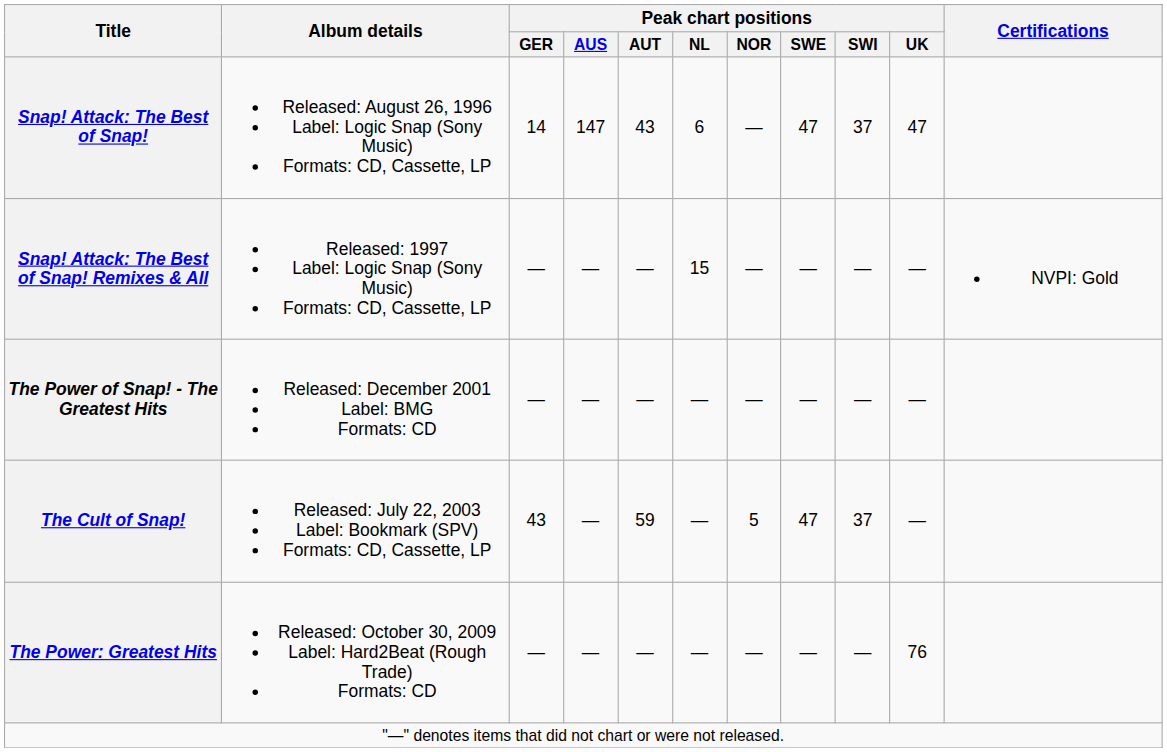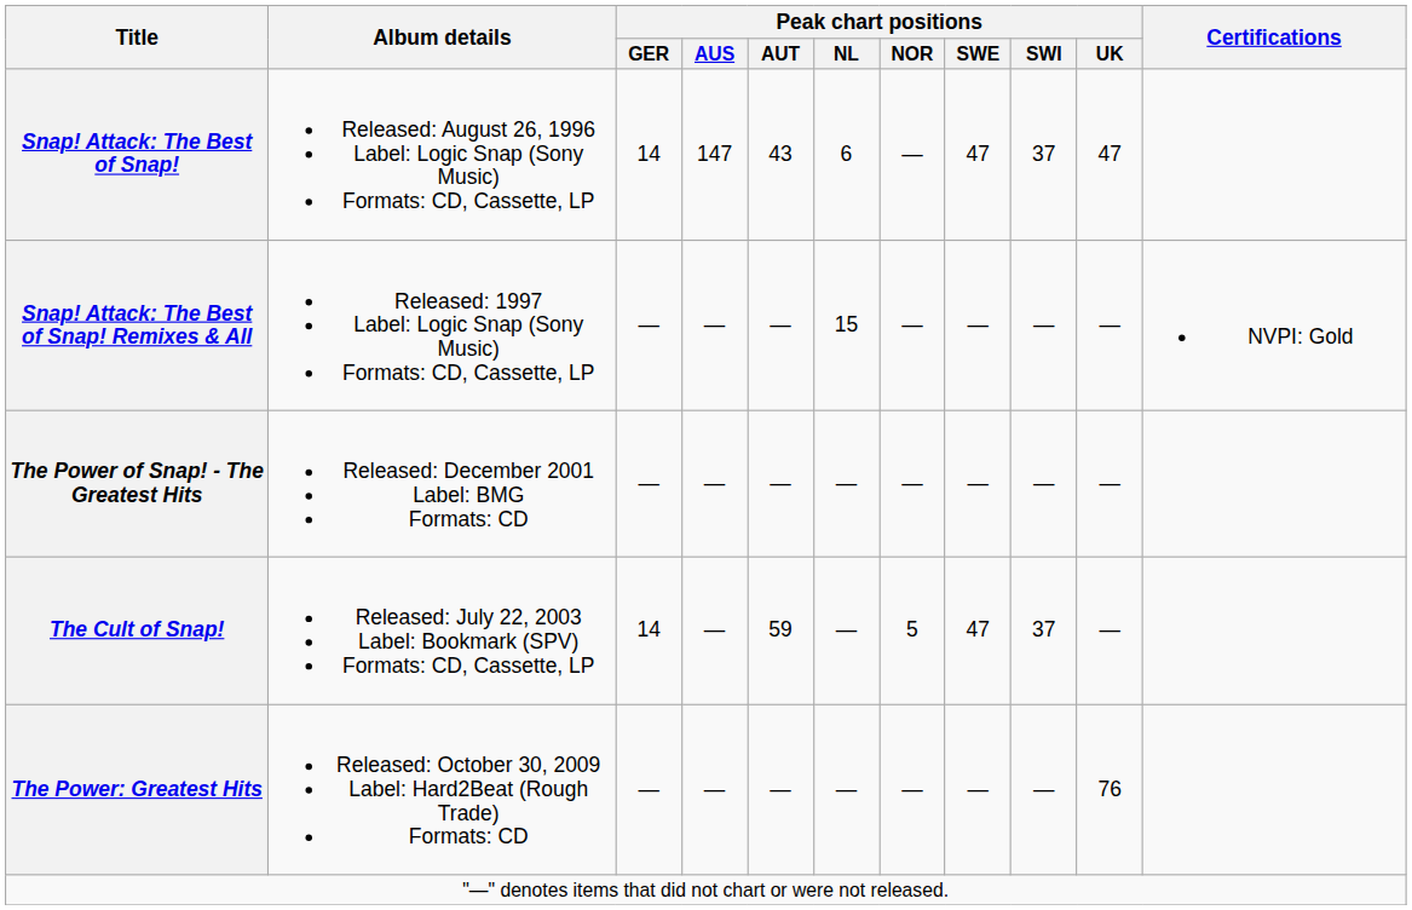 <table class="wikitable plainrowheaders" style="text-align:center;">
 <tr>
 <th scope="col" rowspan="2" style="width:12em;">Title</th>
 <th scope="col" rowspan="2" style="width:16em;">Album details</th>
 <th scope="col" colspan="8">Peak chart positions</th>
 <th scope="col" rowspan="2" style="width:12em;"><a href='#'>Certifications</a></th>
 </tr>
 <tr>
 <th scope="col" style="width:3em;font-size:90%;">GER<br></th>
 <th scope="col" style="width:3em;font-size:90%;"><a href='#'>AUS</a><br></th>
 <th scope="col" style="width:3em;font-size:90%;">AUT<br></th>
 <th scope="col" style="width:3em;font-size:90%;">NL<br></th>
 <th scope="col" style="width:3em;font-size:90%;">NOR<br></th>
 <th scope="col" style="width:3em;font-size:90%;">SWE<br></th>
 <th scope="col" style="width:3em;font-size:90%;">SWI<br></th>
 <th scope="col" style="width:3em;font-size:90%;">UK<br></th>
 </tr>
 <tr>
 <th scope="row"><em><a href='#'>Snap! Attack: The Best of Snap!</a></em></th>
 <td><br><ul><li>Released: August 26, 1996</li><li>Label: Logic Snap (Sony Music)</li><li>Formats: CD, Cassette, LP</li></ul></td>
 <td>14</td>
 <td>147</td>
 <td>43</td>
 <td>6</td>
 <td>—</td>
 <td>47</td>
 <td>37</td>
 <td>47</td>
 <td></td>
 </tr>
 <tr>
 <th scope="row"><em><a href='#'>Snap! Attack: The Best of Snap! Remixes & All</a></em></th>
 <td><br><ul><li>Released: 1997</li><li>Label: Logic Snap (Sony Music)</li><li>Formats: CD, Cassette, LP</li></ul></td>
 <td>—</td>
 <td>—</td>
 <td>—</td>
 <td>15</td>
 <td>—</td>
 <td>—</td>
 <td>—</td>
 <td>—</td>
 <td><br><ul><li>NVPI: Gold</li></ul></td>
 </tr>
 <tr>
 <th scope="row"><em>The Power of Snap! - The Greatest Hits</em></th>
 <td><br><ul><li>Released: December 2001</li><li>Label: BMG</li><li>Formats: CD</li></ul></td>
 <td>—</td>
 <td>—</td>
 <td>—</td>
 <td>—</td>
 <td>—</td>
 <td>—</td>
 <td>—</td>
 <td>—</td>
 <td></td>
 </tr>
 <tr>
 <th scope="row"><em><a href='#'>The Cult of Snap!</a></em></th>
 <td><br><ul><li>Released: July 22, 2003</li><li>Label: Bookmark (SPV)</li><li>Formats: CD, Cassette, LP</li></ul></td>
-<td>43</td>
+<td>14</td>
 <td>—</td>
 <td>59</td>
 <td>—</td>
 <td>5</td>
 <td>47</td>
 <td>37</td>
 <td>—</td>
 <td></td>
 </tr>
 <tr>
 <th scope="row"><em><a href='#'>The Power: Greatest Hits</a></em></th>
 <td><br><ul><li>Released: October 30, 2009</li><li>Label: Hard2Beat (Rough Trade)</li><li>Formats: CD</li></ul></td>
 <td>—</td>
 <td>—</td>
 <td>—</td>
 <td>—</td>
 <td>—</td>
 <td>—</td>
 <td>—</td>
 <td>76</td>
 <td></td>
 </tr>
 <tr>
 <td colspan="12" style="text-align:center; font-size:90%;">"—" denotes items that did not chart or were not released.</td>
 </tr>
 </table>
